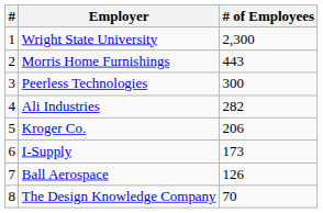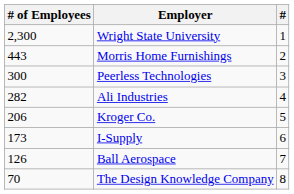 <table class="wikitable">
 <tr>
+<th># of Employees</th>
+<th>Employer</th>
 <th>#</th>
-<th>Employer</th>
-<th># of Employees</th>
 </tr>
 <tr>
+<td>2,300</td>
+<td><a href='#'>Wright State University</a></td>
 <td>1</td>
-<td><a href='#'>Wright State University</a></td>
-<td>2,300</td>
 </tr>
 <tr>
+<td>443</td>
+<td><a href='#'>Morris Home Furnishings</a></td>
 <td>2</td>
-<td><a href='#'>Morris Home Furnishings</a></td>
-<td>443</td>
 </tr>
 <tr>
+<td>300</td>
+<td><a href='#'>Peerless Technologies</a></td>
 <td>3</td>
-<td><a href='#'>Peerless Technologies</a></td>
-<td>300</td>
 </tr>
 <tr>
+<td>282</td>
+<td><a href='#'>Ali Industries</a></td>
 <td>4</td>
-<td><a href='#'>Ali Industries</a></td>
-<td>282</td>
 </tr>
 <tr>
+<td>206</td>
+<td><a href='#'>Kroger Co.</a></td>
 <td>5</td>
-<td><a href='#'>Kroger Co.</a></td>
-<td>206</td>
 </tr>
 <tr>
+<td>173</td>
+<td><a href='#'>I-Supply</a></td>
 <td>6</td>
-<td><a href='#'>I-Supply</a></td>
-<td>173</td>
 </tr>
 <tr>
+<td>126</td>
+<td><a href='#'>Ball Aerospace</a></td>
 <td>7</td>
-<td><a href='#'>Ball Aerospace</a></td>
-<td>126</td>
 </tr>
 <tr>
+<td>70</td>
+<td><a href='#'>The Design Knowledge Company</a></td>
 <td>8</td>
-<td><a href='#'>The Design Knowledge Company</a></td>
-<td>70</td>
 </tr>
 </table>
